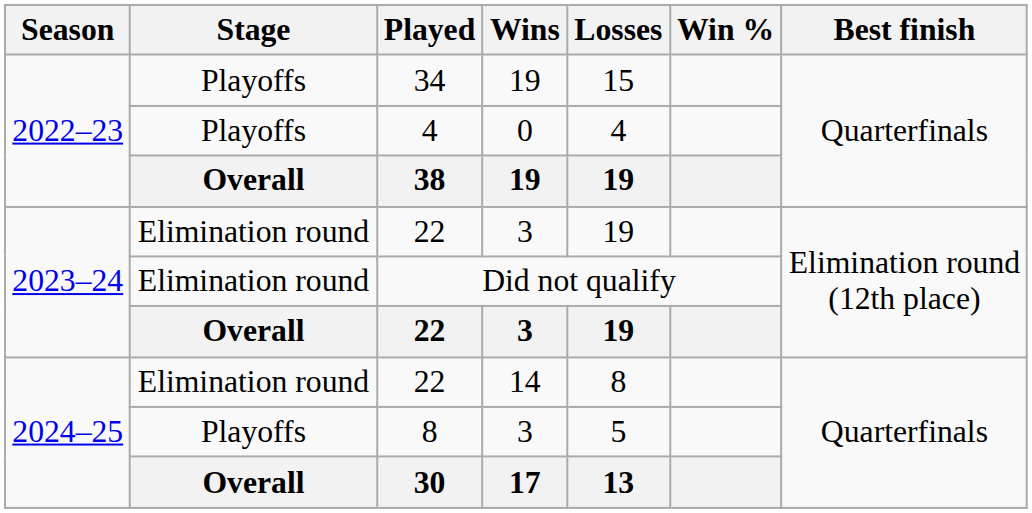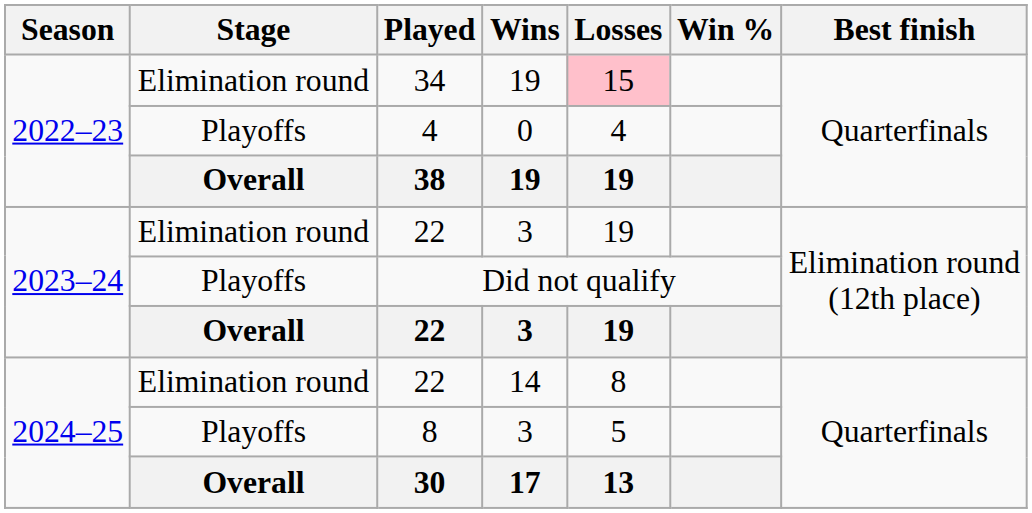 <table class="wikitable" style="text-align:center">
 <tr>
 <th>Season</th>
 <th>Stage</th>
 <th>Played</th>
 <th>Wins</th>
 <th>Losses</th>
 <th>Win %</th>
 <th>Best finish</th>
 </tr>
 <tr>
 <td rowspan=3><a href='#'>2022–23</a> <br> </td>
-<td>Playoffs</td>
+<td>Elimination round</td>
 <td>34</td>
 <td>19</td>
-<td>15</td>
+<td style="background: pink;">15</td>
 <td></td>
 <td rowspan=3>Quarterfinals</td>
 </tr>
 <tr>
 <td>Playoffs</td>
 <td>4</td>
 <td>0</td>
 <td>4</td>
 <td></td>
 </tr>
 <tr>
 <th>Overall</th>
 <th>38</th>
 <th>19</th>
 <th>19</th>
 <th></th>
 </tr>
 <tr>
 <td rowspan=3><a href='#'>2023–24</a> <br> </td>
 <td>Elimination round</td>
 <td>22</td>
 <td>3</td>
 <td>19</td>
 <td></td>
 <td rowspan=3>Elimination round <br> (12th place)</td>
 </tr>
 <tr>
-<td>Elimination round</td>
+<td>Playoffs</td>
 <td colspan=4>Did not qualify</td>
 </tr>
 <tr>
 <th>Overall</th>
 <th>22</th>
 <th>3</th>
 <th>19</th>
 <th></th>
 </tr>
 <tr>
 <td rowspan=3><a href='#'>2024–25</a> <br> </td>
 <td>Elimination round</td>
 <td>22</td>
 <td>14</td>
 <td>8</td>
 <td></td>
 <td rowspan=3>Quarterfinals</td>
 </tr>
 <tr>
 <td>Playoffs</td>
 <td>8</td>
 <td>3</td>
 <td>5</td>
 <td></td>
 </tr>
 <tr>
 <th>Overall</th>
 <th>30</th>
 <th>17</th>
 <th>13</th>
 <th></th>
 </tr>
 </table>
